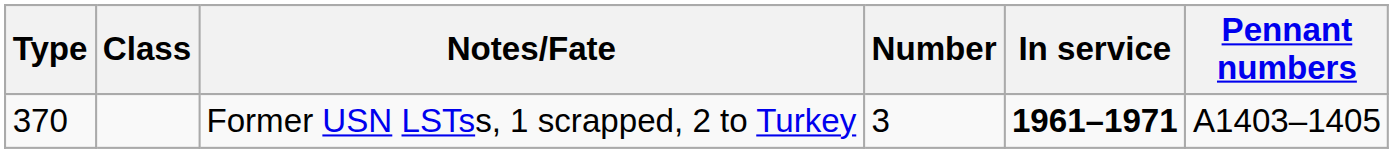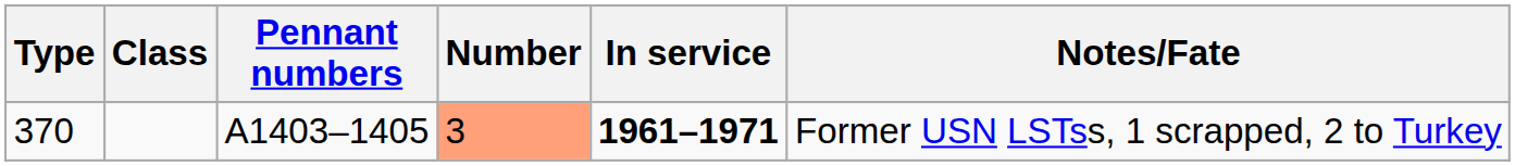 <table class="wikitable">
 <tr>
 <th scope="col">Type</th>
 <th scope="col">Class</th>
-<th scope="col">Notes/Fate</th>
+<th scope="col"><a href='#'>Pennant<br>numbers</a></th>
 <th scope="col">Number</th>
 <th scope="col">In service</th>
-<th scope="col"><a href='#'>Pennant<br>numbers</a></th>
+<th scope="col">Notes/Fate</th>
 </tr>
 <tr>
 <td>370</td>
 <td></td>
+<td>A1403–1405</td>
+<td style="background: lightsalmon;">3</td>
+<td><strong>1961–1971</strong></td>
 <td>Former <a href='#'>USN</a> <a href='#'>LSTs</a>s, 1 scrapped, 2 to <a href='#'>Turkey</a></td>
-<td>3</td>
-<td><strong>1961–1971</strong></td>
-<td>A1403–1405</td>
 </tr>
 </table>
